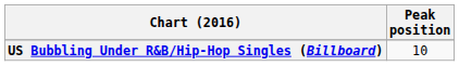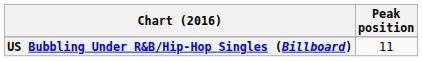 <table class="wikitable sortable plainrowheaders" style="text-align:center">
 <tr>
 <th scope="col">Chart (2016)</th>
 <th scope="col">Peak<br> position</th>
 </tr>
 <tr>
 </tr>
 <tr>
 <th scope="row">US <a href='#'>Bubbling Under R&B/Hip-Hop Singles</a> (<a href='#'><em>Billboard</em></a>)</th>
-<td>10</td>
+<td>11</td>
 </tr>
 </table>
